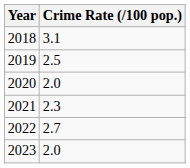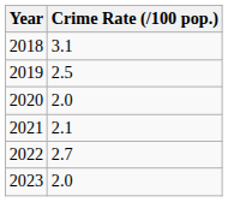 <table class="wikitable">
 <tr>
 <th>Year</th>
 <th>Crime Rate (/100 pop.)</th>
 </tr>
 <tr>
 <td>2018</td>
 <td>3.1</td>
 </tr>
 <tr>
 <td>2019</td>
 <td>2.5</td>
 </tr>
 <tr>
 <td>2020</td>
 <td>2.0</td>
 </tr>
 <tr>
 <td>2021</td>
-<td>2.3</td>
+<td>2.1</td>
 </tr>
 <tr>
 <td>2022</td>
 <td>2.7</td>
 </tr>
 <tr>
 <td>2023</td>
 <td>2.0</td>
 </tr>
 </table>
